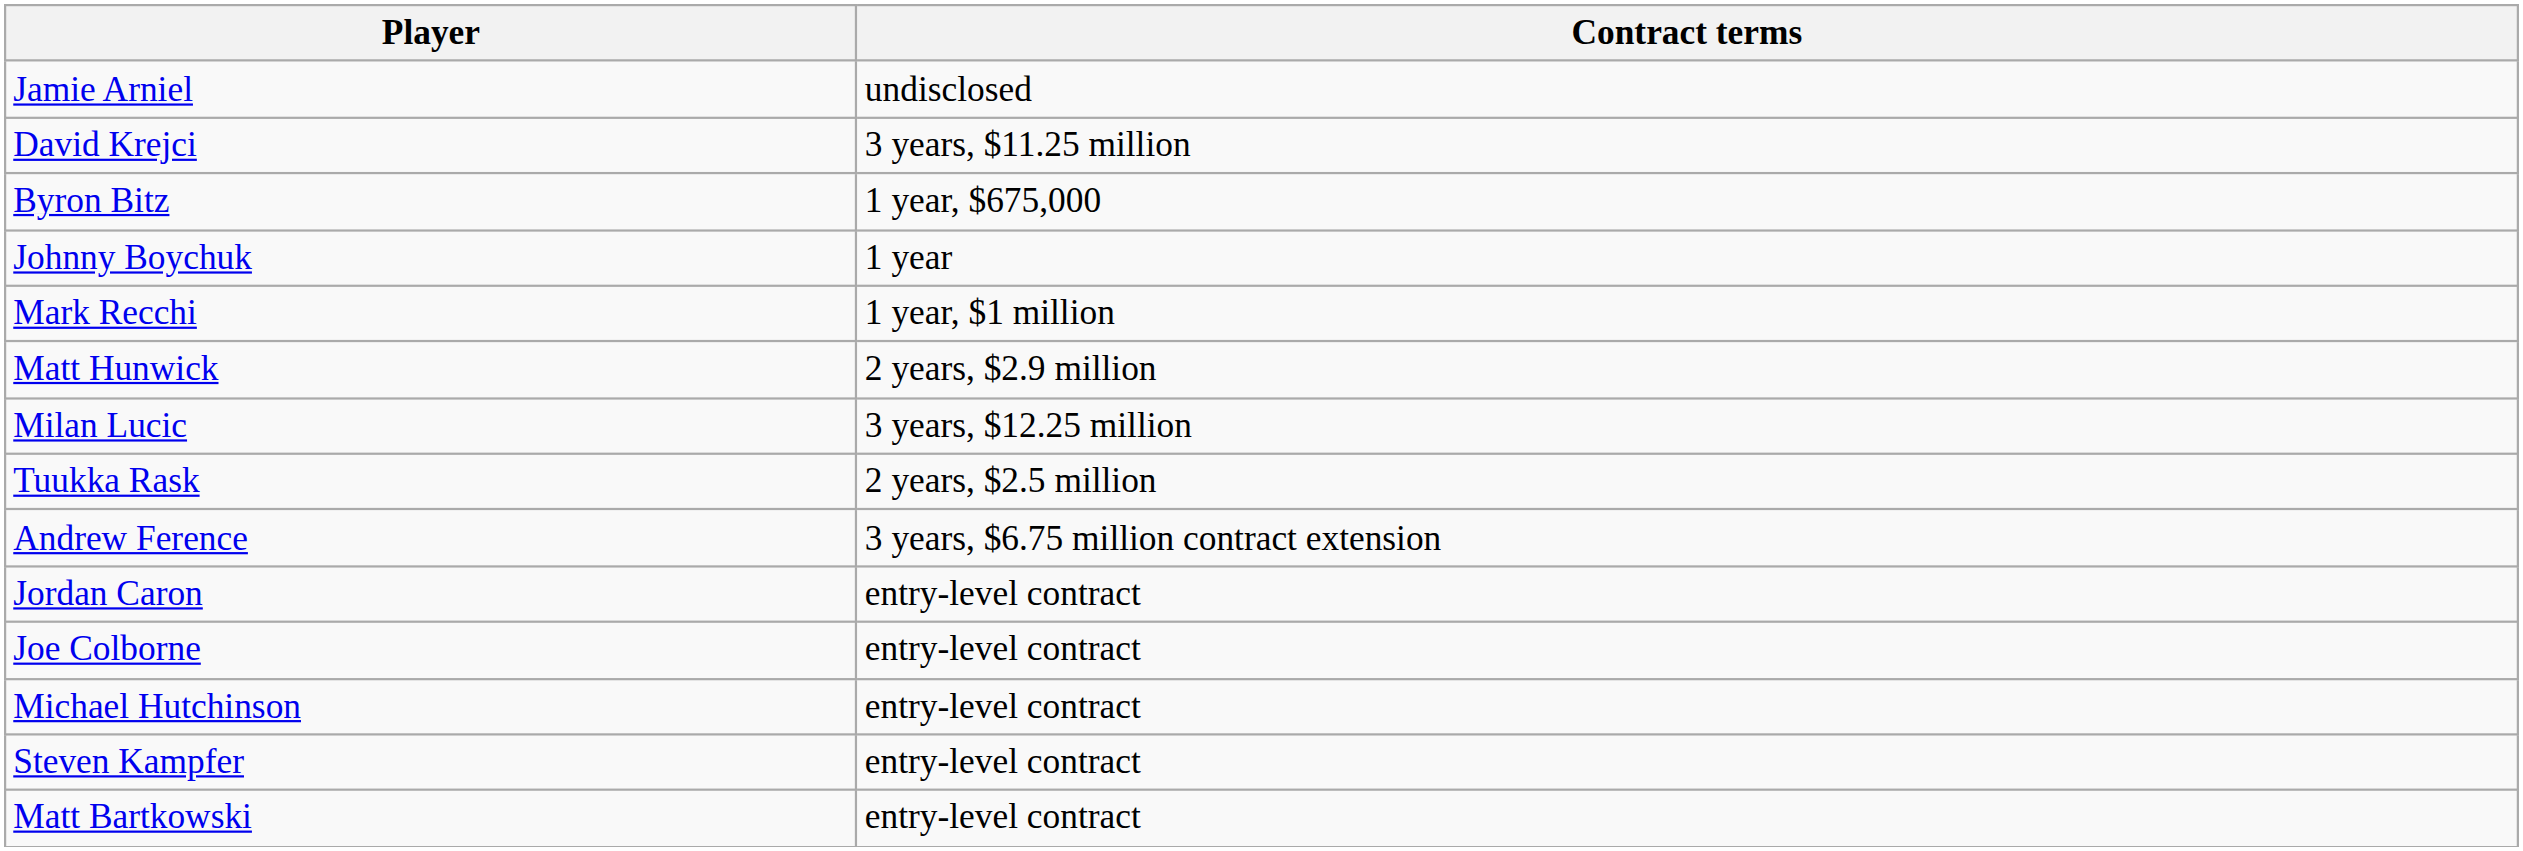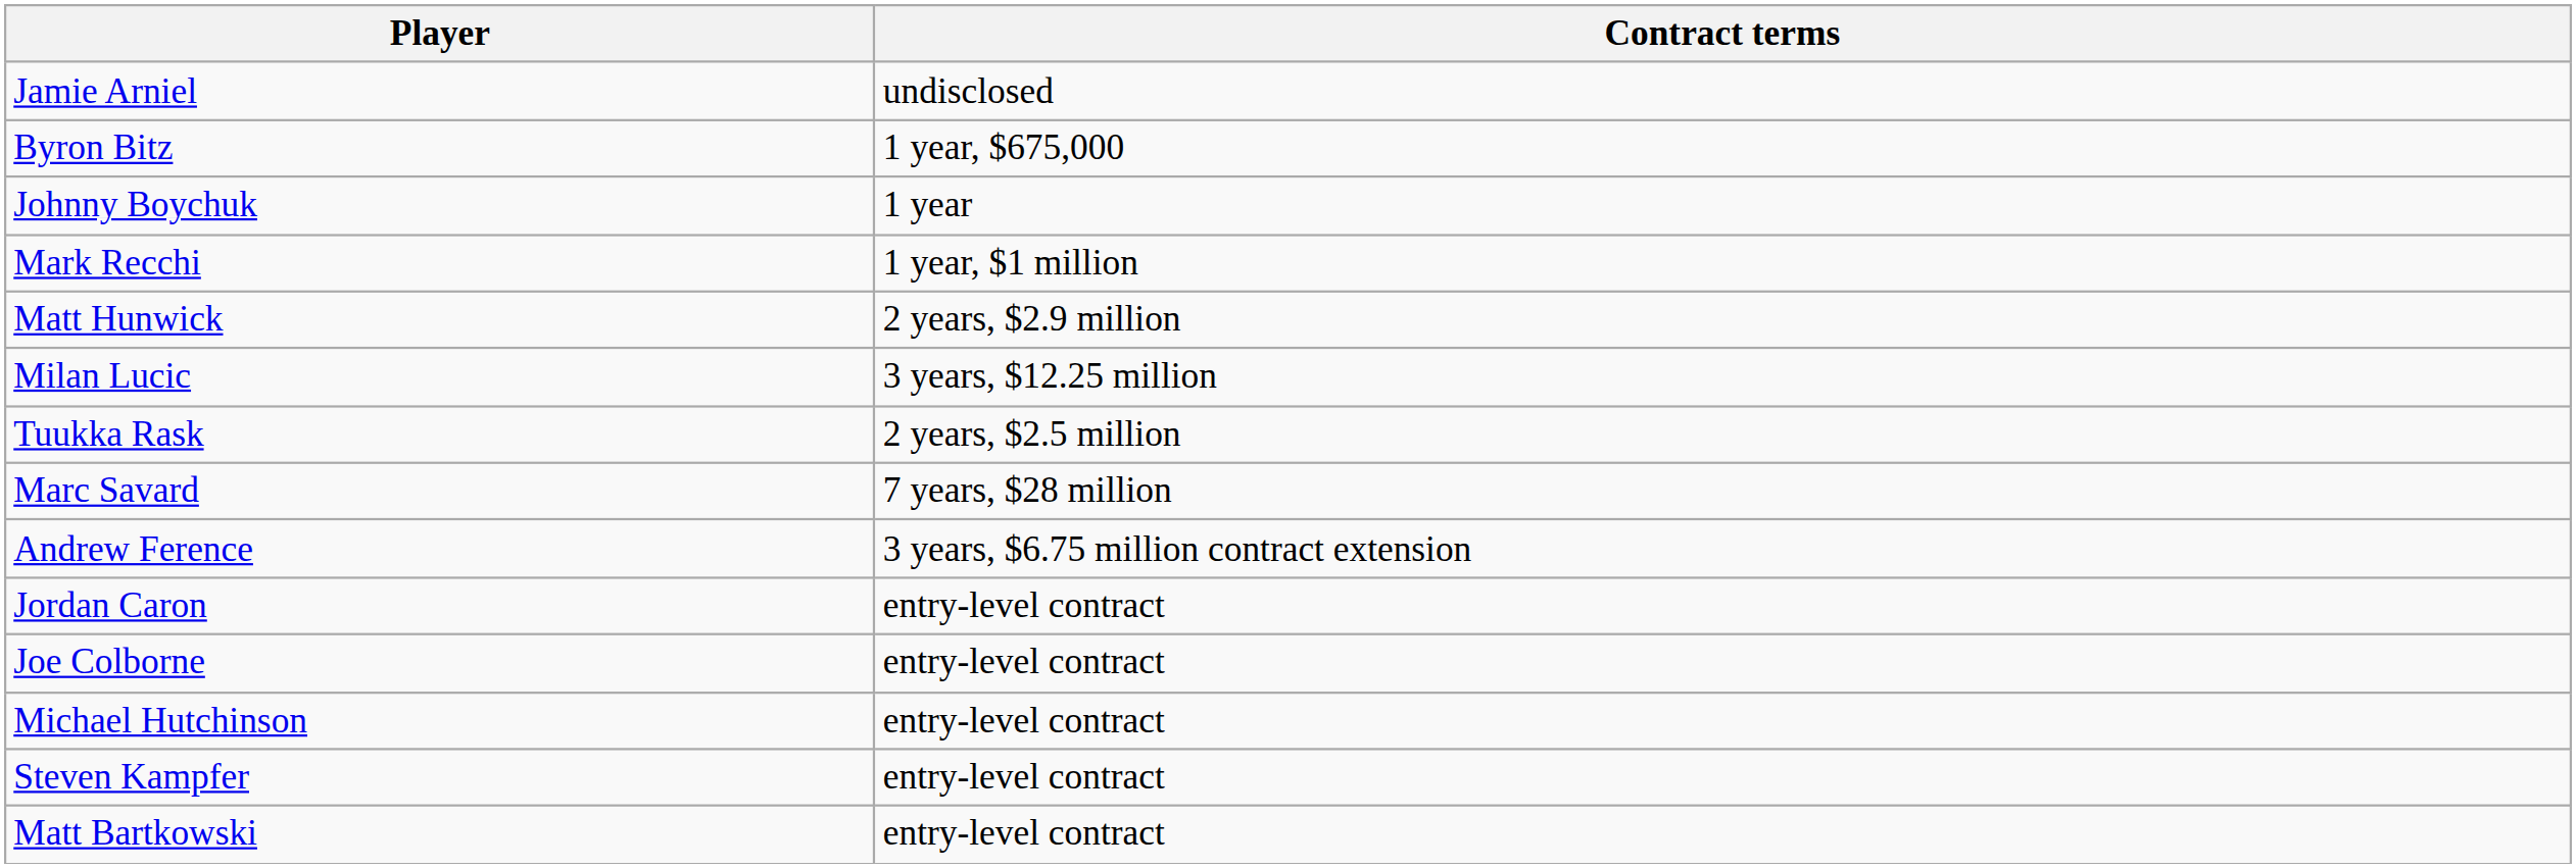 <table class="wikitable" style="width:90%;">
 <tr>
 <th>Player</th>
 <th>Contract terms</th>
 </tr>
 <tr>
 <td><a href='#'>Jamie Arniel</a></td>
 <td>undisclosed</td>
-</tr>
-<tr>
-<td><a href='#'>David Krejci</a></td>
-<td>3 years, $11.25 million</td>
 </tr>
 <tr>
 <td><a href='#'>Byron Bitz</a></td>
 <td>1 year, $675,000</td>
 </tr>
 <tr>
 <td><a href='#'>Johnny Boychuk</a></td>
 <td>1 year</td>
 </tr>
 <tr>
 <td><a href='#'>Mark Recchi</a></td>
 <td>1 year, $1 million</td>
 </tr>
 <tr>
 <td><a href='#'>Matt Hunwick</a></td>
 <td>2 years, $2.9 million</td>
 </tr>
 <tr>
 <td><a href='#'>Milan Lucic</a></td>
 <td>3 years, $12.25 million</td>
 </tr>
 <tr>
 <td><a href='#'>Tuukka Rask</a></td>
 <td>2 years, $2.5 million</td>
 </tr>
 <tr>
+<td><a href='#'>Marc Savard</a></td>
+<td>7 years, $28 million</td>
+</tr>
+<tr>
 <td><a href='#'>Andrew Ference</a></td>
 <td>3 years, $6.75 million contract extension</td>
 </tr>
 <tr>
 <td><a href='#'>Jordan Caron</a></td>
 <td>entry-level contract</td>
 </tr>
 <tr>
 <td><a href='#'>Joe Colborne</a></td>
 <td>entry-level contract</td>
 </tr>
 <tr>
 <td><a href='#'>Michael Hutchinson</a></td>
 <td>entry-level contract</td>
 </tr>
 <tr>
 <td><a href='#'>Steven Kampfer</a></td>
 <td>entry-level contract</td>
 </tr>
 <tr>
 <td><a href='#'>Matt Bartkowski</a></td>
 <td>entry-level contract</td>
 </tr>
 </table>
